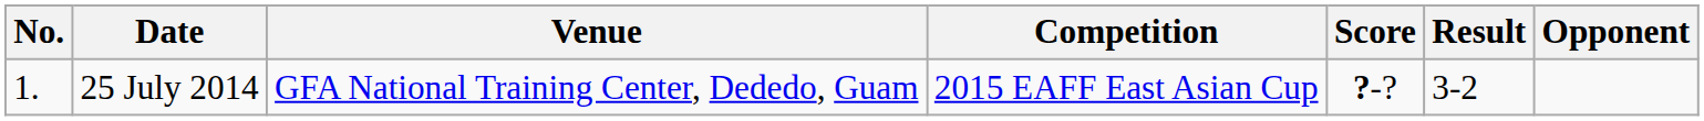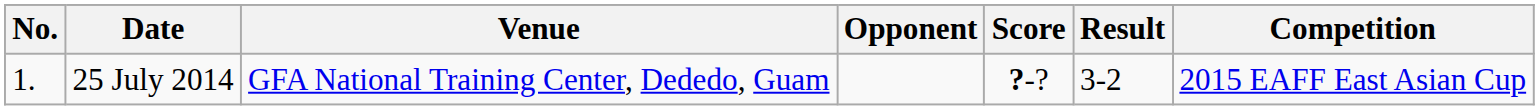 <table class="wikitable">
 <tr>
 <th>No.</th>
 <th>Date</th>
 <th>Venue</th>
-<th>Competition</th>
+<th>Opponent</th>
 <th>Score</th>
 <th>Result</th>
-<th>Opponent</th>
+<th>Competition</th>
 </tr>
 <tr>
 <td>1.</td>
 <td>25 July 2014</td>
 <td><a href='#'>GFA National Training Center</a>, <a href='#'>Dededo</a>, <a href='#'>Guam</a></td>
-<td><a href='#'>2015 EAFF East Asian Cup</a></td>
+<td></td>
 <td align=center><strong>?</strong>-?</td>
 <td>3-2</td>
-<td></td>
+<td><a href='#'>2015 EAFF East Asian Cup</a></td>
 </tr>
 </table>
